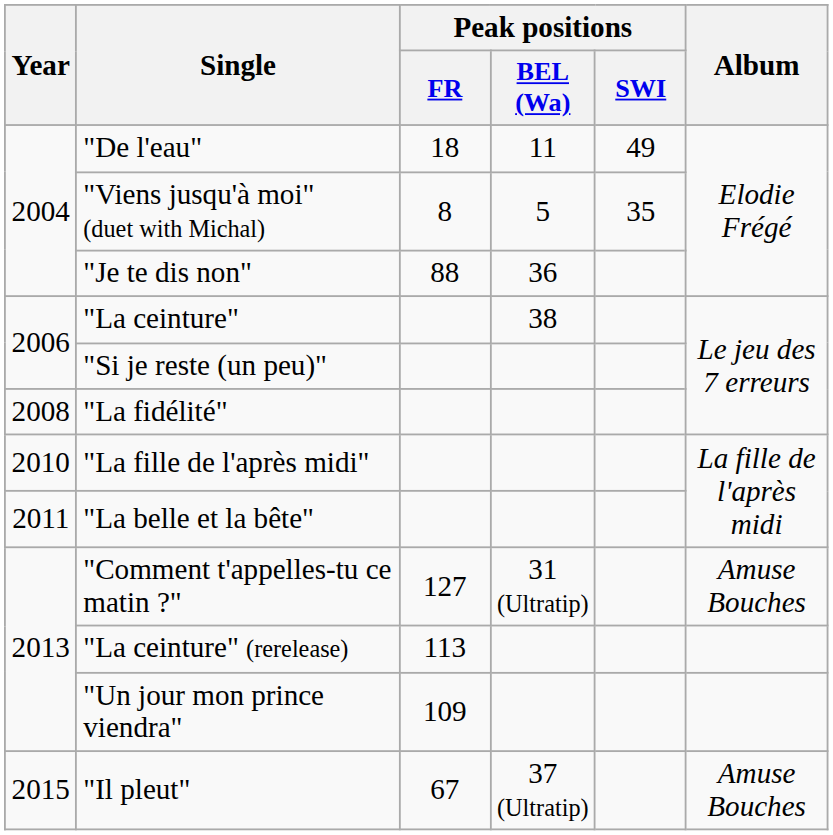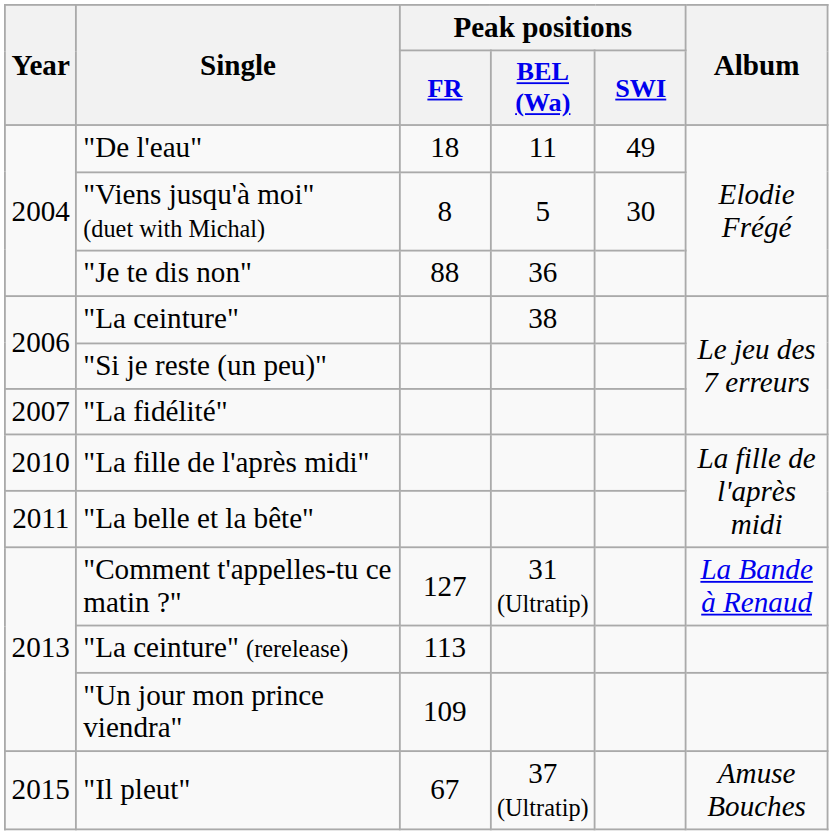 <table class="wikitable">
 <tr>
 <th rowspan="2" style="text-align:center; width:10px;">Year</th>
 <th rowspan="2" style="text-align:center; width:170px;">Single</th>
 <th colspan="3" style="text-align:center; width:20px;">Peak positions</th>
 <th rowspan="2" style="text-align:center; width:70px;">Album</th>
 </tr>
 <tr>
 <th scope="col" style="width:3em;font-size:90%;"><a href='#'>FR</a><br></th>
 <th scope="col" style="width:3em;font-size:90%;"><a href='#'>BEL <br>(Wa)</a><br></th>
 <th scope="col" style="width:3em;font-size:90%;"><a href='#'>SWI</a><br></th>
 </tr>
 <tr>
 <td style="text-align:center;" rowspan=3>2004</td>
 <td>"De l'eau"</td>
 <td style="text-align:center;">18</td>
 <td style="text-align:center;">11</td>
 <td style="text-align:center;">49</td>
 <td style="text-align:center;" rowspan=3><em>Elodie Frégé</em></td>
 </tr>
 <tr>
 <td>"Viens jusqu'à moi" <br><small>(duet with Michal)</small></td>
 <td style="text-align:center;">8</td>
 <td style="text-align:center;">5</td>
-<td style="text-align:center;">35</td>
+<td style="text-align:center;">30</td>
 </tr>
 <tr>
 <td>"Je te dis non"</td>
 <td style="text-align:center;">88</td>
 <td style="text-align:center;">36</td>
 <td style="text-align:center;"></td>
 </tr>
 <tr>
 <td style="text-align:center;" rowspan=2>2006</td>
 <td>"La ceinture"</td>
 <td style="text-align:center;"></td>
 <td style="text-align:center;">38</td>
 <td style="text-align:center;"></td>
 <td style="text-align:center;" rowspan=3><em>Le jeu des 7 erreurs</em></td>
 </tr>
 <tr>
 <td>"Si je reste (un peu)"</td>
 <td style="text-align:center;"></td>
 <td style="text-align:center;"></td>
 <td style="text-align:center;"></td>
 </tr>
 <tr>
-<td style="text-align:center;">2008</td>
+<td style="text-align:center;">2007</td>
 <td>"La fidélité"</td>
 <td style="text-align:center;"></td>
 <td style="text-align:center;"></td>
 <td style="text-align:center;"></td>
 </tr>
 <tr>
 <td style="text-align:center;">2010</td>
 <td>"La fille de l'après midi"</td>
 <td style="text-align:center;"></td>
 <td style="text-align:center;"></td>
 <td style="text-align:center;"></td>
 <td style="text-align:center;" rowspan=2><em>La fille de l'après midi</em></td>
 </tr>
 <tr>
 <td style="text-align:center;">2011</td>
 <td>"La belle et la bête"</td>
 <td style="text-align:center;"></td>
 <td style="text-align:center;"></td>
 <td style="text-align:center;"></td>
 </tr>
 <tr>
 <td style="text-align:center;" rowspan=3>2013</td>
 <td>"Comment t'appelles-tu ce matin ?"</td>
 <td style="text-align:center;">127</td>
 <td style="text-align:center;">31<br><small>(Ultratip)</small></td>
 <td style="text-align:center;"></td>
-<td style="text-align:center;"><em>Amuse Bouches</em></td>
+<td style="text-align:center;"><em><a href='#'>La Bande à Renaud</a></em></td>
 </tr>
 <tr>
 <td>"La ceinture" <small>(rerelease)</small></td>
 <td style="text-align:center;">113</td>
 <td style="text-align:center;"></td>
 <td style="text-align:center;"></td>
 <td style="text-align:center;"></td>
 </tr>
 <tr>
 <td>"Un jour mon prince viendra"</td>
 <td style="text-align:center;">109</td>
 <td style="text-align:center;"></td>
 <td style="text-align:center;"></td>
 <td style="text-align:center;"></td>
 </tr>
 <tr>
 <td style="text-align:center;">2015</td>
 <td>"Il pleut"</td>
 <td style="text-align:center;">67</td>
 <td style="text-align:center;">37<br><small>(Ultratip)</small></td>
 <td style="text-align:center;"></td>
 <td style="text-align:center;"><em>Amuse Bouches</em></td>
 </tr>
 </table>
